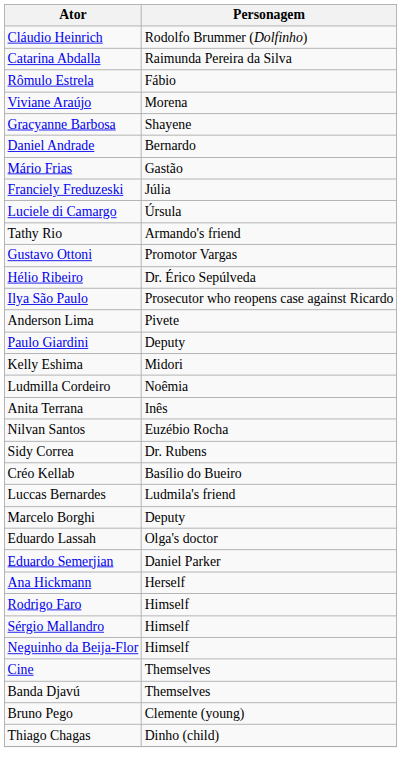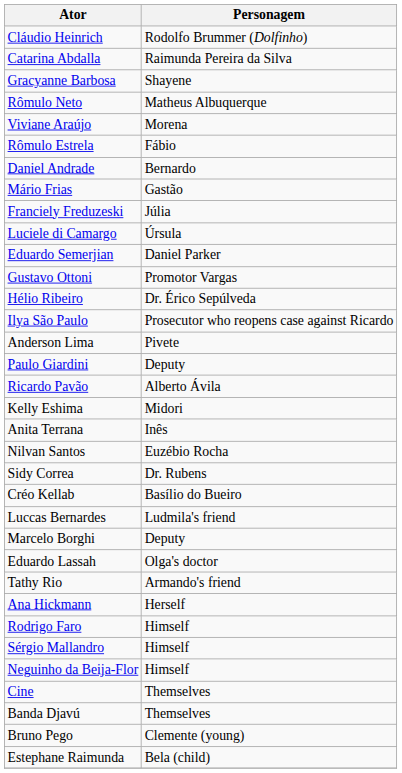 <table class="wikitable sortable">
 <tr>
 <th>Ator</th>
 <th>Personagem</th>
 </tr>
 <tr>
 <td><a href='#'>Cláudio Heinrich</a></td>
 <td>Rodolfo Brummer (<em>Dolfinho</em>)</td>
 </tr>
 <tr>
 <td><a href='#'>Catarina Abdalla</a></td>
 <td>Raimunda Pereira da Silva</td>
 </tr>
 <tr>
-<td><a href='#'>Rômulo Estrela</a></td>
-<td>Fábio</td>
+<td><a href='#'>Gracyanne Barbosa</a></td>
+<td>Shayene</td>
+</tr>
+<tr>
+<td><a href='#'>Rômulo Neto</a></td>
+<td>Matheus Albuquerque</td>
 </tr>
 <tr>
 <td><a href='#'>Viviane Araújo</a></td>
 <td>Morena</td>
 </tr>
 <tr>
-<td><a href='#'>Gracyanne Barbosa</a></td>
-<td>Shayene</td>
+<td><a href='#'>Rômulo Estrela</a></td>
+<td>Fábio</td>
 </tr>
 <tr>
 <td><a href='#'>Daniel Andrade</a></td>
 <td>Bernardo</td>
 </tr>
 <tr>
 <td><a href='#'>Mário Frias</a></td>
 <td>Gastão</td>
 </tr>
 <tr>
 <td><a href='#'>Franciely Freduzeski</a></td>
 <td>Júlia</td>
 </tr>
 <tr>
 <td><a href='#'>Luciele di Camargo</a></td>
 <td>Úrsula</td>
 </tr>
 <tr>
-<td>Tathy Rio</td>
-<td>Armando's friend</td>
+<td><a href='#'>Eduardo Semerjian</a></td>
+<td>Daniel Parker</td>
 </tr>
 <tr>
 <td><a href='#'>Gustavo Ottoni</a></td>
 <td>Promotor Vargas</td>
 </tr>
 <tr>
 <td><a href='#'>Hélio Ribeiro</a></td>
 <td>Dr. Érico Sepúlveda</td>
 </tr>
 <tr>
 <td><a href='#'>Ilya São Paulo</a></td>
 <td>Prosecutor who reopens case against Ricardo</td>
 </tr>
 <tr>
 <td>Anderson Lima</td>
 <td>Pivete</td>
 </tr>
 <tr>
 <td><a href='#'>Paulo Giardini</a></td>
 <td>Deputy</td>
 </tr>
 <tr>
+<td><a href='#'>Ricardo Pavão</a></td>
+<td>Alberto Ávila</td>
+</tr>
+<tr>
 <td>Kelly Eshima</td>
 <td>Midori</td>
-</tr>
-<tr>
-<td>Ludmilla Cordeiro</td>
-<td>Noêmia</td>
 </tr>
 <tr>
 <td>Anita Terrana</td>
 <td>Inês</td>
 </tr>
 <tr>
 <td>Nilvan Santos</td>
 <td>Euzébio Rocha</td>
 </tr>
 <tr>
 <td>Sidy Correa</td>
 <td>Dr. Rubens</td>
 </tr>
 <tr>
 <td>Créo Kellab</td>
 <td>Basílio do Bueiro</td>
 </tr>
 <tr>
 <td>Luccas Bernardes</td>
 <td>Ludmila's friend</td>
 </tr>
 <tr>
 <td>Marcelo Borghi</td>
 <td>Deputy</td>
 </tr>
 <tr>
 <td>Eduardo Lassah</td>
 <td>Olga's doctor</td>
 </tr>
 <tr>
-<td><a href='#'>Eduardo Semerjian</a></td>
-<td>Daniel Parker</td>
+<td>Tathy Rio</td>
+<td>Armando's friend</td>
 </tr>
 <tr>
 <td><a href='#'>Ana Hickmann</a></td>
 <td>Herself</td>
 </tr>
 <tr>
 <td><a href='#'>Rodrigo Faro</a></td>
 <td>Himself</td>
 </tr>
 <tr>
 <td><a href='#'>Sérgio Mallandro</a></td>
 <td>Himself</td>
 </tr>
 <tr>
 <td><a href='#'>Neguinho da Beija-Flor</a></td>
 <td>Himself</td>
 </tr>
 <tr>
 <td><a href='#'>Cine</a></td>
 <td>Themselves</td>
 </tr>
 <tr>
 <td>Banda Djavú</td>
 <td>Themselves</td>
 </tr>
 <tr>
 <td>Bruno Pego</td>
 <td>Clemente (young)</td>
 </tr>
 <tr>
-<td>Thiago Chagas</td>
-<td>Dinho (child)</td>
+<td>Estephane Raimunda</td>
+<td>Bela (child)</td>
 </tr>
 <tr>
 </tr>
 </table>
